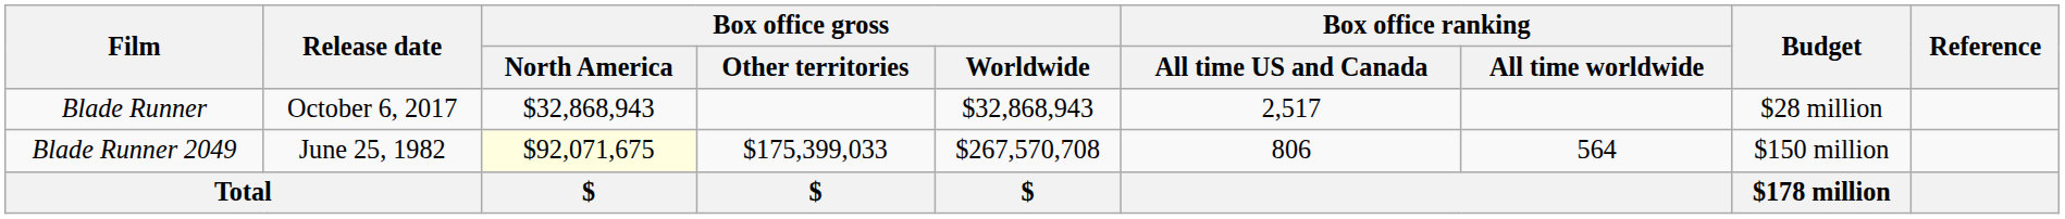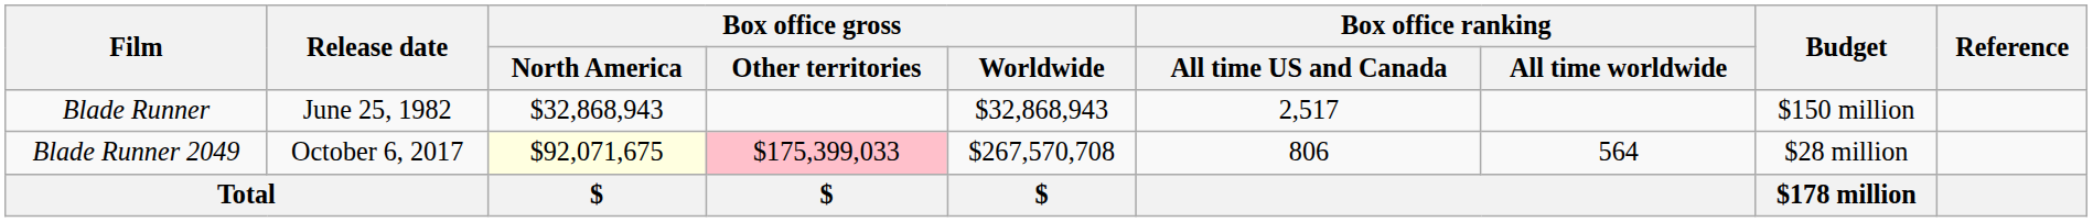 <table class="wikitable"  style="width:99%; text-align:center;">
 <tr>
 <th rowspan="2">Film</th>
 <th rowspan="2">Release date</th>
 <th colspan="3">Box office gross</th>
 <th colspan="2" text="wrap">Box office ranking</th>
 <th rowspan="2">Budget</th>
 <th rowspan="2">Reference</th>
 </tr>
 <tr>
 <th>North America</th>
 <th>Other territories</th>
 <th>Worldwide</th>
 <th>All time US and Canada</th>
 <th>All time worldwide</th>
 </tr>
 <tr>
 <td><em>Blade Runner</em></td>
-<td>October 6, 2017</td>
+<td>June 25, 1982</td>
 <td>$32,868,943</td>
 <td></td>
 <td>$32,868,943</td>
 <td>2,517</td>
 <td></td>
-<td>$28 million</td>
+<td>$150 million</td>
 <td></td>
 </tr>
 <tr>
 <td><em>Blade Runner 2049</em></td>
-<td>June 25, 1982</td>
+<td>October 6, 2017</td>
 <td style="background: lightyellow;">$92,071,675</td>
-<td>$175,399,033</td>
+<td style="background: pink;">$175,399,033</td>
 <td>$267,570,708</td>
 <td>806</td>
 <td>564</td>
-<td>$150 million</td>
+<td>$28 million</td>
 <td></td>
 </tr>
 <tr>
 <th colspan="2">Total</th>
 <th>$</th>
 <th>$</th>
 <th>$</th>
 <th colspan="2"></th>
 <th>$178 million</th>
 <th></th>
 </tr>
 </table>
